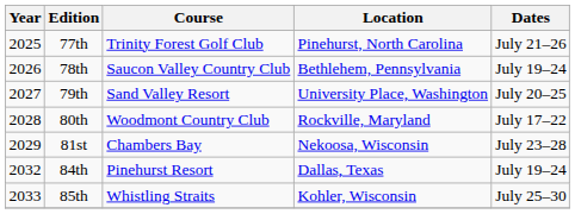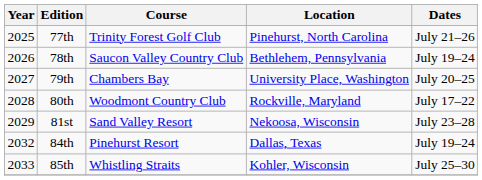 <table class=wikitable>
 <tr>
 <th>Year</th>
 <th>Edition</th>
 <th>Course</th>
 <th>Location</th>
 <th>Dates</th>
 </tr>
 <tr>
 <td align=center>2025</td>
 <td align=center>77th</td>
 <td><a href='#'>Trinity Forest Golf Club</a></td>
 <td><a href='#'>Pinehurst, North Carolina</a></td>
 <td>July 21–26</td>
 </tr>
 <tr>
 <td align=center>2026</td>
 <td align=center>78th</td>
 <td><a href='#'>Saucon Valley Country Club</a></td>
 <td><a href='#'>Bethlehem, Pennsylvania</a></td>
 <td>July 19–24</td>
 </tr>
 <tr>
 <td align=center>2027</td>
 <td align=center>79th</td>
-<td><a href='#'>Sand Valley Resort</a></td>
+<td><a href='#'>Chambers Bay</a></td>
 <td><a href='#'>University Place, Washington</a></td>
 <td>July 20–25</td>
 </tr>
 <tr>
 <td align=center>2028</td>
 <td align=center>80th</td>
 <td><a href='#'>Woodmont Country Club</a></td>
 <td><a href='#'>Rockville, Maryland</a></td>
 <td>July 17–22</td>
 </tr>
 <tr>
 <td align=center>2029</td>
 <td align=center>81st</td>
-<td><a href='#'>Chambers Bay</a></td>
+<td><a href='#'>Sand Valley Resort</a></td>
 <td><a href='#'>Nekoosa, Wisconsin</a></td>
 <td>July 23–28</td>
 </tr>
 <tr>
 <td align=center>2032</td>
 <td align=center>84th</td>
 <td><a href='#'>Pinehurst Resort</a></td>
 <td><a href='#'>Dallas, Texas</a></td>
 <td>July 19–24</td>
 </tr>
 <tr>
 <td align=center>2033</td>
 <td align=center>85th</td>
 <td><a href='#'>Whistling Straits</a></td>
 <td><a href='#'>Kohler, Wisconsin</a></td>
 <td>July 25–30</td>
 </tr>
 <tr>
 </tr>
 </table>
